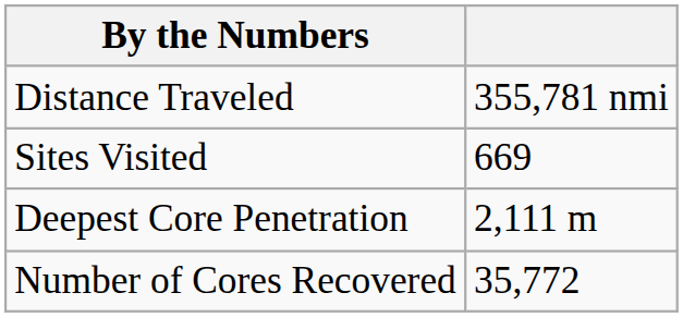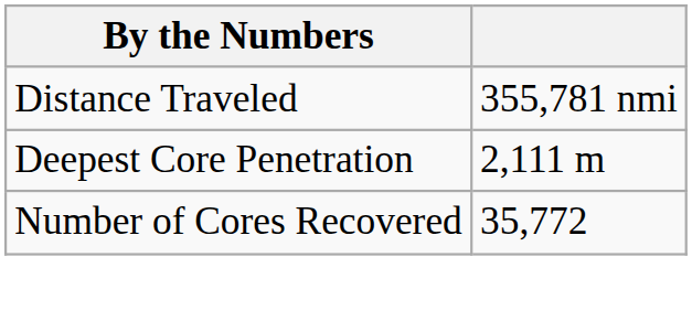 <table class="wikitable">
 <tr>
 <th>By the Numbers</th>
 <th></th>
 </tr>
 <tr>
 <td>Distance Traveled</td>
 <td>355,781 nmi</td>
 </tr>
 <tr>
-<td>Sites Visited</td>
-<td>669</td>
-</tr>
-<tr>
 <td>Deepest Core Penetration</td>
 <td>2,111 m</td>
 </tr>
 <tr>
 <td>Number of Cores Recovered</td>
 <td>35,772</td>
 </tr>
 </table>
